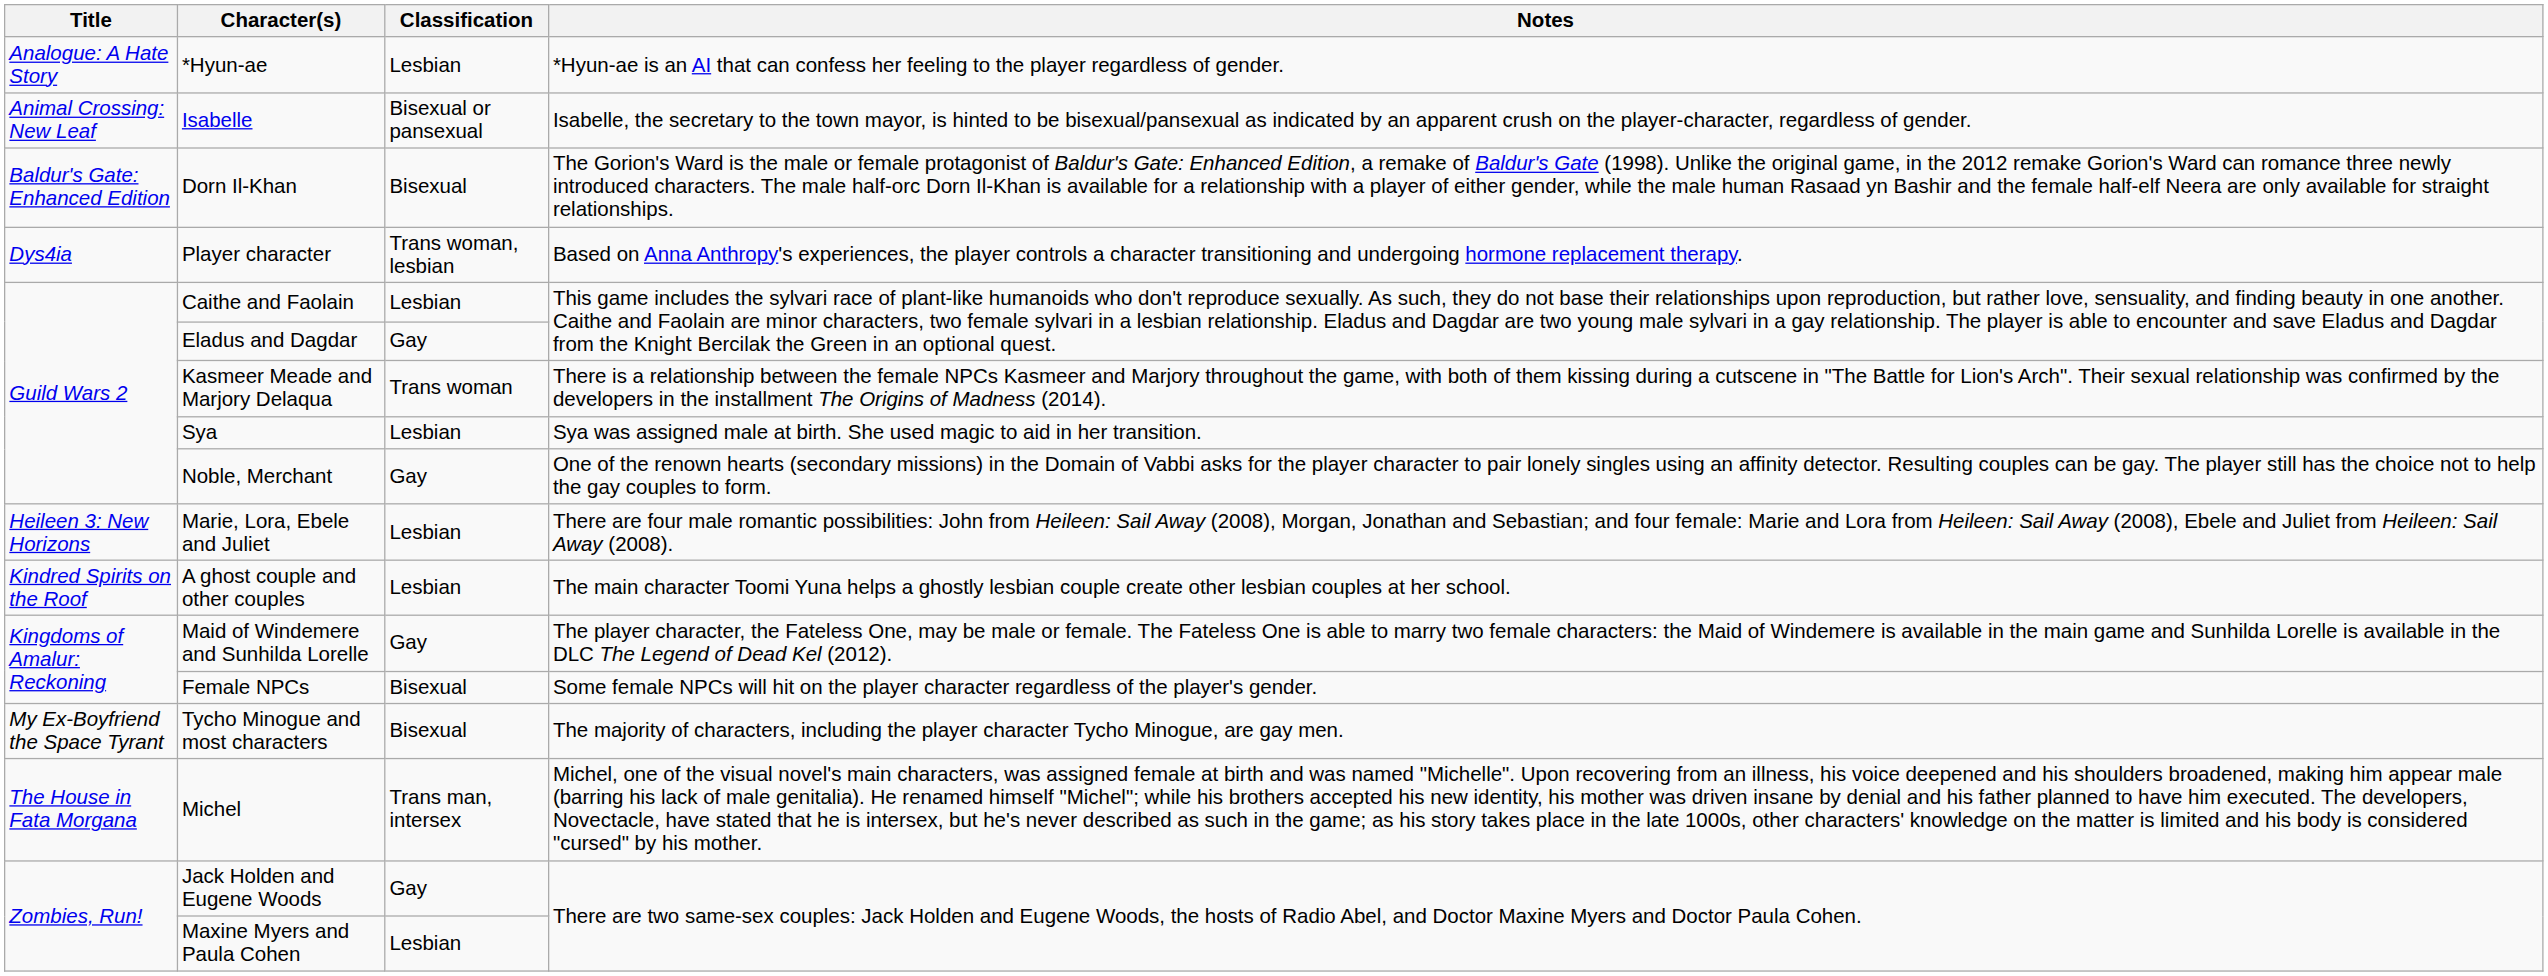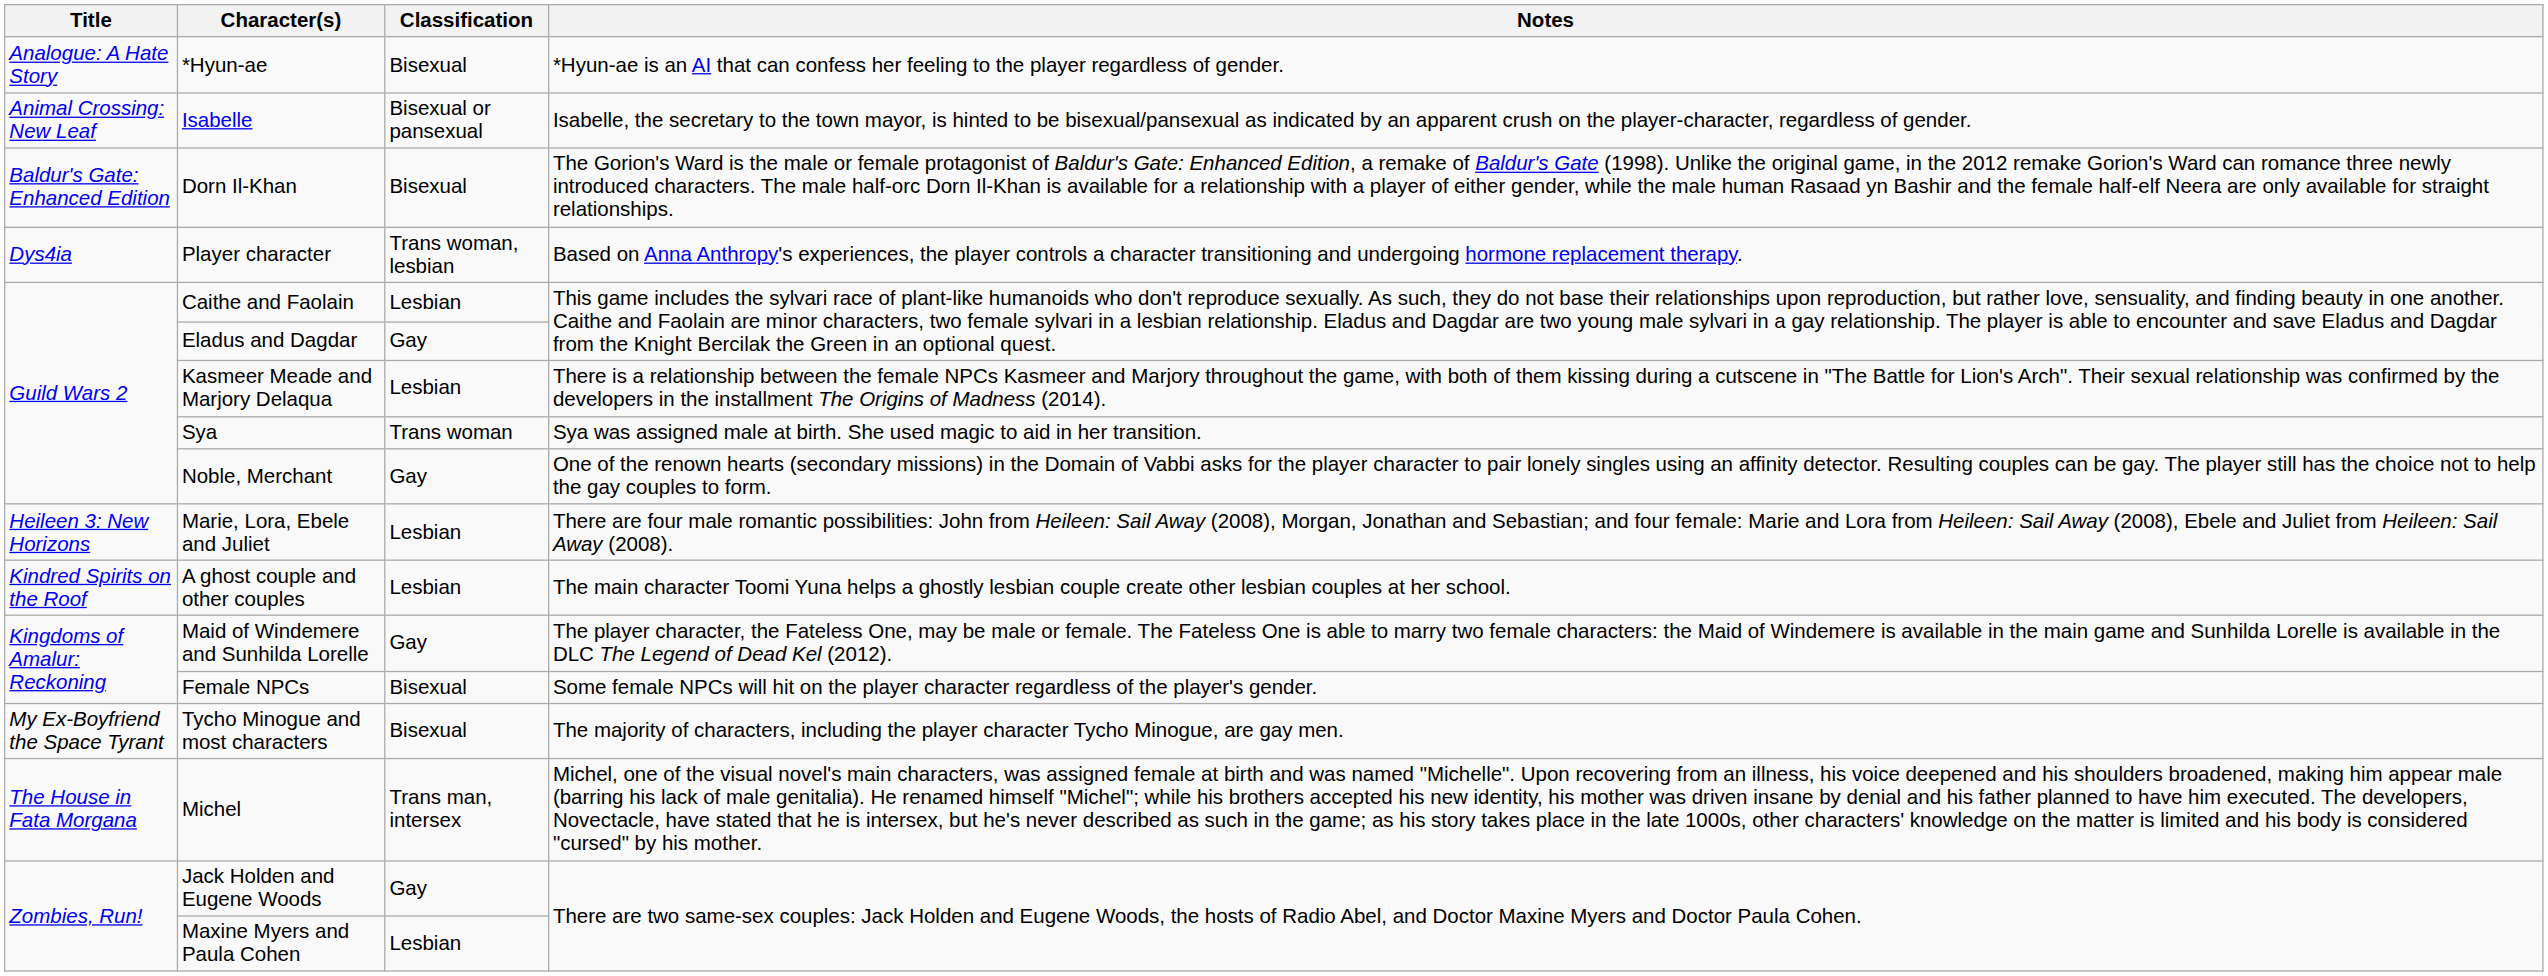 <table class="wikitable sortable" style="width: 100%">
 <tr>
 <th>Title</th>
 <th>Character(s)</th>
 <th>Classification</th>
 <th>Notes</th>
 </tr>
 <tr>
 <td><em><a href='#'>Analogue: A Hate Story</a></em></td>
 <td>*Hyun-ae</td>
-<td>Lesbian</td>
+<td>Bisexual</td>
 <td>*Hyun-ae is an <a href='#'>AI</a> that can confess her feeling to the player regardless of gender.</td>
 </tr>
 <tr>
 <td><em><a href='#'>Animal Crossing: New Leaf</a></em></td>
 <td><a href='#'>Isabelle</a></td>
 <td>Bisexual or pansexual</td>
 <td>Isabelle, the secretary to the town mayor, is hinted to be bisexual/pansexual as indicated by an apparent crush on the player-character, regardless of gender.</td>
 </tr>
 <tr>
 <td><em><a href='#'>Baldur's Gate: Enhanced Edition</a></em></td>
 <td>Dorn Il-Khan</td>
 <td>Bisexual</td>
 <td>The Gorion's Ward is the male or female protagonist of <em>Baldur's Gate: Enhanced Edition</em>, a remake of <em><a href='#'>Baldur's Gate</a></em> (1998). Unlike the original game, in the 2012 remake Gorion's Ward can romance three newly introduced characters. The male half-orc Dorn Il-Khan is available for a relationship with a player of either gender, while the male human Rasaad yn Bashir and the female half-elf Neera are only available for straight relationships.</td>
 </tr>
 <tr>
 <td><em><a href='#'>Dys4ia</a></em></td>
 <td>Player character</td>
 <td>Trans woman, lesbian</td>
 <td>Based on <a href='#'>Anna Anthropy</a>'s experiences, the player controls a character transitioning and undergoing <a href='#'>hormone replacement therapy</a>.</td>
 </tr>
 <tr>
 <td rowspan="5"><em><a href='#'>Guild Wars 2</a></em></td>
 <td>Caithe and Faolain</td>
 <td>Lesbian</td>
 <td rowspan="2">This game includes the sylvari race of plant-like humanoids who don't reproduce sexually. As such, they do not base their relationships upon reproduction, but rather love, sensuality, and finding beauty in one another.<br>Caithe and Faolain are minor characters, two female sylvari in a lesbian relationship. Eladus and Dagdar are two young male sylvari in a gay relationship. The player is able to encounter and save Eladus and Dagdar from the Knight Bercilak the Green in an optional quest.</td>
 </tr>
 <tr>
 <td>Eladus and Dagdar</td>
 <td>Gay</td>
 </tr>
 <tr>
 <td>Kasmeer Meade and Marjory Delaqua</td>
-<td>Trans woman</td>
+<td>Lesbian</td>
 <td>There is a relationship between the female NPCs Kasmeer and Marjory throughout the game, with both of them kissing during a cutscene in "The Battle for Lion's Arch". Their sexual relationship was confirmed by the developers in the installment <em>The Origins of Madness</em> (2014).</td>
 </tr>
 <tr>
 <td>Sya</td>
-<td>Lesbian</td>
+<td>Trans woman</td>
 <td>Sya was assigned male at birth. She used magic to aid in her transition.</td>
 </tr>
 <tr>
 <td>Noble, Merchant</td>
 <td>Gay</td>
 <td>One of the renown hearts (secondary missions) in the Domain of Vabbi asks for the player character to pair lonely singles using an affinity detector. Resulting couples can be gay. The player still has the choice not to help the gay couples to form.</td>
 </tr>
 <tr>
 <td><em><a href='#'>Heileen 3: New Horizons</a></em></td>
 <td>Marie, Lora, Ebele and Juliet</td>
 <td>Lesbian</td>
 <td>There are four male romantic possibilities: John from <em>Heileen: Sail Away</em> (2008), Morgan, Jonathan and Sebastian; and four female: Marie and Lora from <em>Heileen: Sail Away</em> (2008), Ebele and Juliet from <em>Heileen: Sail Away</em> (2008).</td>
 </tr>
 <tr>
 <td><em><a href='#'>Kindred Spirits on the Roof</a></em></td>
 <td>A ghost couple and other couples</td>
 <td>Lesbian</td>
 <td>The main character Toomi Yuna helps a ghostly lesbian couple create other lesbian couples at her school.</td>
 </tr>
 <tr>
 <td rowspan="2"><em><a href='#'>Kingdoms of Amalur: Reckoning</a></em></td>
 <td>Maid of Windemere and Sunhilda Lorelle</td>
 <td>Gay</td>
 <td>The player character, the Fateless One, may be male or female. The Fateless One is able to marry two female characters: the Maid of Windemere is available in the main game and Sunhilda Lorelle is available in the DLC <em>The Legend of Dead Kel</em> (2012).</td>
 </tr>
 <tr>
 <td>Female NPCs</td>
 <td>Bisexual</td>
 <td>Some female NPCs will hit on the player character regardless of the player's gender.</td>
 </tr>
 <tr>
 <td><em>My Ex-Boyfriend the Space Tyrant</em></td>
 <td>Tycho Minogue and most characters</td>
 <td>Bisexual</td>
 <td>The majority of characters, including the player character Tycho Minogue, are gay men.</td>
 </tr>
 <tr>
 <td><em><a href='#'>The House in Fata Morgana</a></em></td>
 <td>Michel</td>
 <td>Trans man, intersex</td>
 <td>Michel, one of the visual novel's main characters, was assigned female at birth and was named "Michelle". Upon recovering from an illness, his voice deepened and his shoulders broadened, making him appear male (barring his lack of male genitalia). He renamed himself "Michel"; while his brothers accepted his new identity, his mother was driven insane by denial and his father planned to have him executed. The developers, Novectacle, have stated that he is intersex, but he's never described as such in the game; as his story takes place in the late 1000s, other characters' knowledge on the matter is limited and his body is considered "cursed" by his mother.</td>
 </tr>
 <tr>
 <td rowspan="2"><em><a href='#'>Zombies, Run!</a></em></td>
 <td>Jack Holden and Eugene Woods</td>
 <td>Gay</td>
 <td rowspan="2">There are two same-sex couples: Jack Holden and Eugene Woods, the hosts of Radio Abel, and Doctor Maxine Myers and Doctor Paula Cohen.</td>
 </tr>
 <tr>
 <td>Maxine Myers and Paula Cohen</td>
 <td>Lesbian</td>
 </tr>
 </table>
